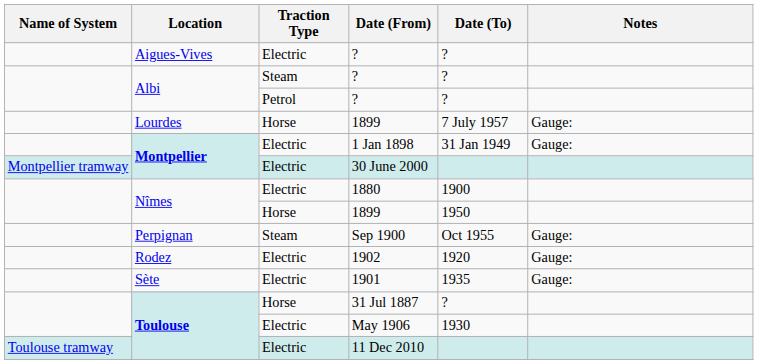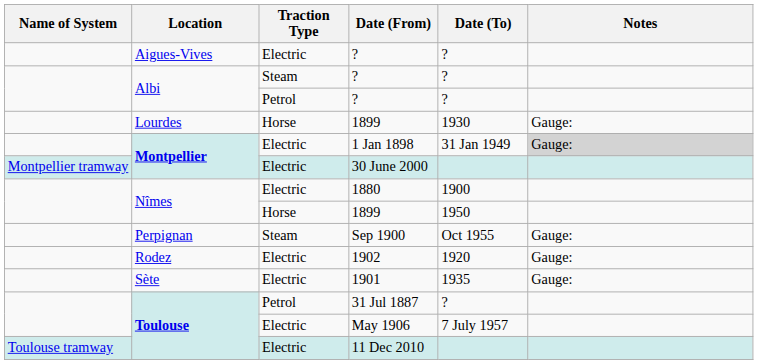 <table class="wikitable">
 <tr>
 <th width=17%>Name of System</th>
 <th width=17%>Location</th>
 <th width=12%>Traction<br>Type</th>
 <th width=12%>Date (From)</th>
 <th width=12%>Date (To)</th>
 <th width=30%>Notes</th>
 </tr>
 <tr>
 <td> </td>
 <td><a href='#'>Aigues-Vives</a></td>
 <td>Electric</td>
 <td>?</td>
 <td>?</td>
 <td> </td>
 </tr>
 <tr>
 <td rowspan="2"> </td>
 <td rowspan="2"><a href='#'>Albi</a></td>
 <td>Steam</td>
 <td>?</td>
 <td>?</td>
 <td> </td>
 </tr>
 <tr>
 <td>Petrol</td>
 <td>?</td>
 <td>?</td>
 <td> </td>
 </tr>
 <tr>
 <td> </td>
 <td><a href='#'>Lourdes</a></td>
 <td>Horse</td>
 <td>1899</td>
-<td>7 July 1957</td>
+<td>1930</td>
 <td>Gauge: </td>
 </tr>
 <tr>
 <td> </td>
 <td rowspan="2" style="background:#CFECEC"><strong><a href='#'>Montpellier</a></strong></td>
 <td>Electric</td>
 <td>1 Jan 1898</td>
 <td>31 Jan 1949</td>
-<td>Gauge: </td>
+<td style="background: lightgrey;">Gauge: </td>
 </tr>
 <tr style="background:#CFECEC">
 <td><a href='#'>Montpellier tramway</a></td>
 <td>Electric</td>
 <td>30 June 2000</td>
 <td> </td>
 <td> </td>
 </tr>
 <tr>
 <td rowspan="2"> </td>
 <td rowspan="2"><a href='#'>Nîmes</a></td>
 <td>Electric</td>
 <td>1880</td>
 <td>1900</td>
 <td> </td>
 </tr>
 <tr>
 <td>Horse</td>
 <td>1899</td>
 <td>1950</td>
 <td> </td>
 </tr>
 <tr>
 <td> </td>
 <td><a href='#'>Perpignan</a></td>
 <td>Steam</td>
 <td>Sep 1900</td>
 <td>Oct 1955</td>
 <td>Gauge: </td>
 </tr>
 <tr>
 <td> </td>
 <td><a href='#'>Rodez</a></td>
 <td>Electric</td>
 <td>1902</td>
 <td>1920</td>
 <td>Gauge: </td>
 </tr>
 <tr>
 <td> </td>
 <td><a href='#'>Sète</a></td>
 <td>Electric</td>
 <td>1901</td>
 <td>1935</td>
 <td>Gauge: </td>
 </tr>
 <tr>
 <td rowspan="2"> </td>
 <td style="background:#CFECEC" rowspan="3"><strong><a href='#'>Toulouse</a></strong></td>
-<td>Horse</td>
+<td>Petrol</td>
 <td>31 Jul 1887</td>
 <td>?</td>
 </tr>
 <tr>
 <td>Electric</td>
 <td>May 1906</td>
-<td>1930</td>
+<td>7 July 1957</td>
 <td> </td>
 </tr>
 <tr style="background:#CFECEC">
 <td><a href='#'>Toulouse tramway</a></td>
 <td>Electric</td>
 <td>11 Dec 2010</td>
 <td> </td>
 <td></td>
 </tr>
 </table>
